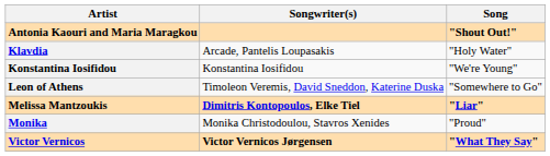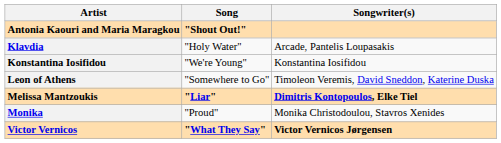 <table class="sortable wikitable plainrowheaders" style="margin: 1em auto 1em auto">
 <tr>
 <th scope="col">Artist</th>
+<th>Song</th>
 <th class="unsortable">Songwriter(s)</th>
-<th>Song</th>
 </tr>
 <tr style="background:navajowhite;">
 <th scope="row" style="text-align:left; background:navajowhite;"><strong>Antonia Kaouri and Maria Maragkou</strong></th>
+<td><strong>"Shout Out!"</strong></td>
 <td></td>
-<td><strong>"Shout Out!"</strong></td>
 </tr>
 <tr>
 <th scope="row" style="text-align:left"><a href='#'>Klavdia</a></th>
+<td>"Holy Water"</td>
 <td>Arcade, Pantelis Loupasakis</td>
-<td>"Holy Water"</td>
 </tr>
 <tr>
 <th scope="row" style="text-align:left">Konstantina Iosifidou</th>
+<td>"We're Young"</td>
 <td>Konstantina Iosifidou</td>
-<td>"We're Young"</td>
 </tr>
 <tr>
 <th scope="row" style="text-align:left">Leon of Athens</th>
+<td>"Somewhere to Go"</td>
 <td>Timoleon Veremis, <a href='#'>David Sneddon</a>, <a href='#'>Katerine Duska</a></td>
-<td>"Somewhere to Go"</td>
 </tr>
 <tr style="font-weight:bold; background:navajowhite;">
 <th scope="row" style="text-align:left; background:navajowhite;"><strong>Melissa Mantzoukis</strong></th>
+<td>"<a href='#'>Liar</a>"</td>
 <td><a href='#'>Dimitris Kontopoulos</a>, Elke Tiel</td>
-<td>"<a href='#'>Liar</a>"</td>
 </tr>
 <tr>
 <th scope="row" style="text-align:left"><a href='#'>Monika</a></th>
+<td>"Proud"</td>
 <td>Monika Christodoulou, Stavros Xenides</td>
-<td>"Proud"</td>
 </tr>
 <tr style="font-weight:bold; background:navajowhite;">
 <th scope="row" style="text-align:left; background:navajowhite;"><strong><a href='#'>Victor Vernicos</a></strong></th>
+<td>"<a href='#'>What They Say</a>"</td>
 <td><strong>Victor Vernicos Jørgensen</strong></td>
-<td>"<a href='#'>What They Say</a>"</td>
 </tr>
 </table>
